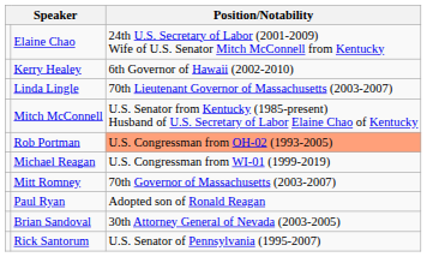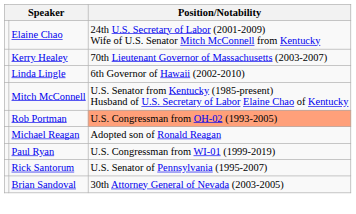 <table class="wikitable">
 <tr>
 <th colspan="2">Speaker</th>
 <th>Position/Notability</th>
 </tr>
 <tr>
 <td></td>
 <td><a href='#'>Elaine Chao</a></td>
 <td>24th <a href='#'>U.S. Secretary of Labor</a> (2001-2009)<br>Wife of U.S. Senator <a href='#'>Mitch McConnell</a> from <a href='#'>Kentucky</a></td>
 </tr>
 <tr>
 <td></td>
 <td><a href='#'>Kerry Healey</a></td>
-<td>6th Governor of <a href='#'>Hawaii</a> (2002-2010)</td>
+<td>70th <a href='#'>Lieutenant Governor of Massachusetts</a> (2003-2007)</td>
 </tr>
 <tr>
 <td></td>
 <td><a href='#'>Linda Lingle</a></td>
-<td>70th <a href='#'>Lieutenant Governor of Massachusetts</a> (2003-2007)</td>
+<td>6th Governor of <a href='#'>Hawaii</a> (2002-2010)</td>
 </tr>
 <tr>
 <td></td>
 <td><a href='#'>Mitch McConnell</a></td>
 <td>U.S. Senator from <a href='#'>Kentucky</a> (1985-present)<br>Husband of <a href='#'>U.S. Secretary of Labor</a> <a href='#'>Elaine Chao</a> of <a href='#'>Kentucky</a></td>
 </tr>
 <tr>
 <td></td>
 <td><a href='#'>Rob Portman</a></td>
 <td style="background: lightsalmon;">U.S. Congressman from <a href='#'>OH-02</a> (1993-2005)</td>
 </tr>
 <tr>
 <td></td>
 <td><a href='#'>Michael Reagan</a></td>
+<td>Adopted son of <a href='#'>Ronald Reagan</a></td>
+</tr>
+<tr>
+<td></td>
+<td><a href='#'>Paul Ryan</a></td>
 <td>U.S. Congressman from <a href='#'>WI-01</a> (1999-2019)</td>
 </tr>
 <tr>
 <td></td>
-<td><a href='#'>Mitt Romney</a></td>
-<td>70th <a href='#'>Governor of Massachusetts</a> (2003-2007)</td>
-</tr>
-<tr>
-<td></td>
-<td><a href='#'>Paul Ryan</a></td>
-<td>Adopted son of <a href='#'>Ronald Reagan</a></td>
+<td><a href='#'>Rick Santorum</a></td>
+<td>U.S. Senator of <a href='#'>Pennsylvania</a> (1995-2007)</td>
 </tr>
 <tr>
 <td></td>
 <td><a href='#'>Brian Sandoval</a></td>
 <td>30th <a href='#'>Attorney General of Nevada</a> (2003-2005)</td>
 </tr>
-<tr>
-<td></td>
-<td><a href='#'>Rick Santorum</a></td>
-<td>U.S. Senator of <a href='#'>Pennsylvania</a> (1995-2007)</td>
-</tr>
 </table>
